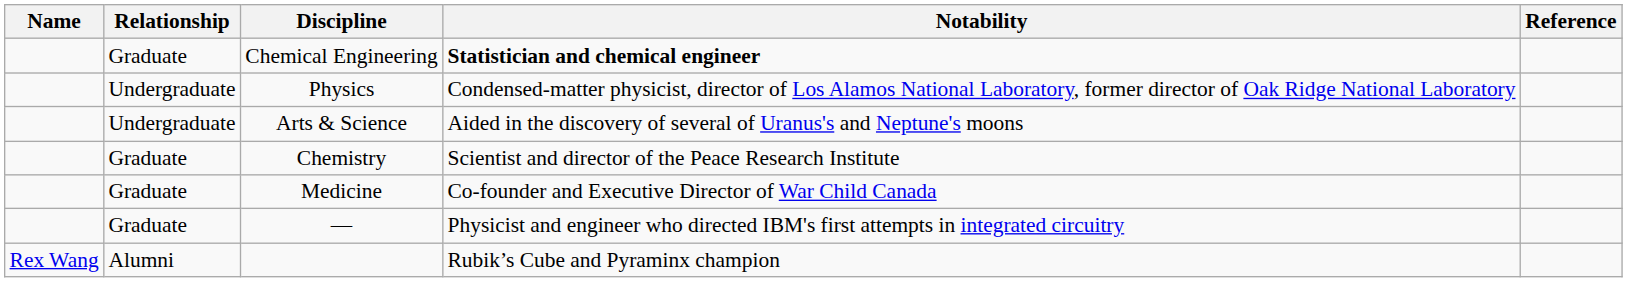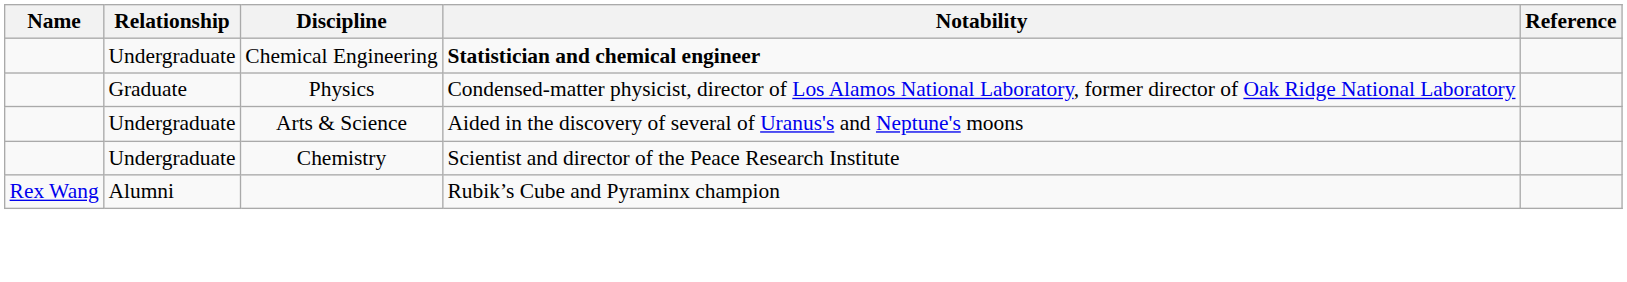 <table class="wikitable sortable" border="1">
 <tr>
 <th>Name</th>
 <th>Relationship</th>
 <th>Discipline</th>
 <th class="unsortable">Notability</th>
 <th class="unsortable">Reference</th>
 </tr>
 <tr>
 <td></td>
-<td>Graduate</td>
+<td>Undergraduate</td>
 <td align="center">Chemical Engineering</td>
 <td><strong>Statistician and chemical engineer</strong></td>
 <td align="center"></td>
 </tr>
 <tr>
 <td></td>
-<td>Undergraduate</td>
+<td>Graduate</td>
 <td align="center">Physics</td>
 <td>Condensed-matter physicist, director of <a href='#'>Los Alamos National Laboratory</a>, former director of <a href='#'>Oak Ridge National Laboratory</a></td>
 <td align="center"></td>
 </tr>
 <tr>
 <td></td>
 <td>Undergraduate</td>
 <td align="center">Arts & Science</td>
 <td>Aided in the discovery of several of <a href='#'>Uranus's</a> and <a href='#'>Neptune's</a> moons</td>
 <td align="center"></td>
 </tr>
 <tr>
 <td></td>
-<td>Graduate</td>
+<td>Undergraduate</td>
 <td align="center">Chemistry</td>
 <td>Scientist and director of the Peace Research Institute</td>
-<td align="center"></td>
-</tr>
-<tr>
-<td></td>
-<td>Graduate</td>
-<td align="center">Medicine</td>
-<td>Co-founder and Executive Director of <a href='#'>War Child Canada</a></td>
-<td align="center"></td>
-</tr>
-<tr>
-<td></td>
-<td>Graduate</td>
-<td align="center">—</td>
-<td>Physicist and engineer who directed IBM's first attempts in <a href='#'>integrated circuitry</a></td>
 <td align="center"></td>
 </tr>
 <tr>
 <td><a href='#'>Rex Wang</a></td>
 <td>Alumni</td>
 <td></td>
 <td>Rubik’s Cube and Pyraminx champion</td>
 <td></td>
 </tr>
 </table>
